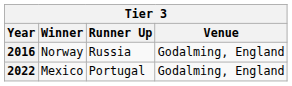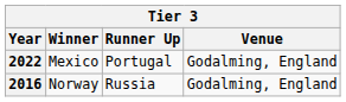 <table class="wikitable">
 <tr>
 <th colspan= "4">Tier 3</th>
 </tr>
 <tr>
 <th>Year</th>
 <th>Winner</th>
 <th>Runner Up</th>
 <th>Venue</th>
 </tr>
 <tr>
+<th>2022</th>
+<td> Mexico</td>
+<td> Portugal</td>
+<td>Godalming, England</td>
+</tr>
+<tr>
 <th>2016</th>
 <td> Norway</td>
 <td> Russia</td>
 <td>Godalming, England</td>
 </tr>
-<tr>
-<th>2022</th>
-<td> Mexico</td>
-<td> Portugal</td>
-<td>Godalming, England</td>
-</tr>
 </table>
